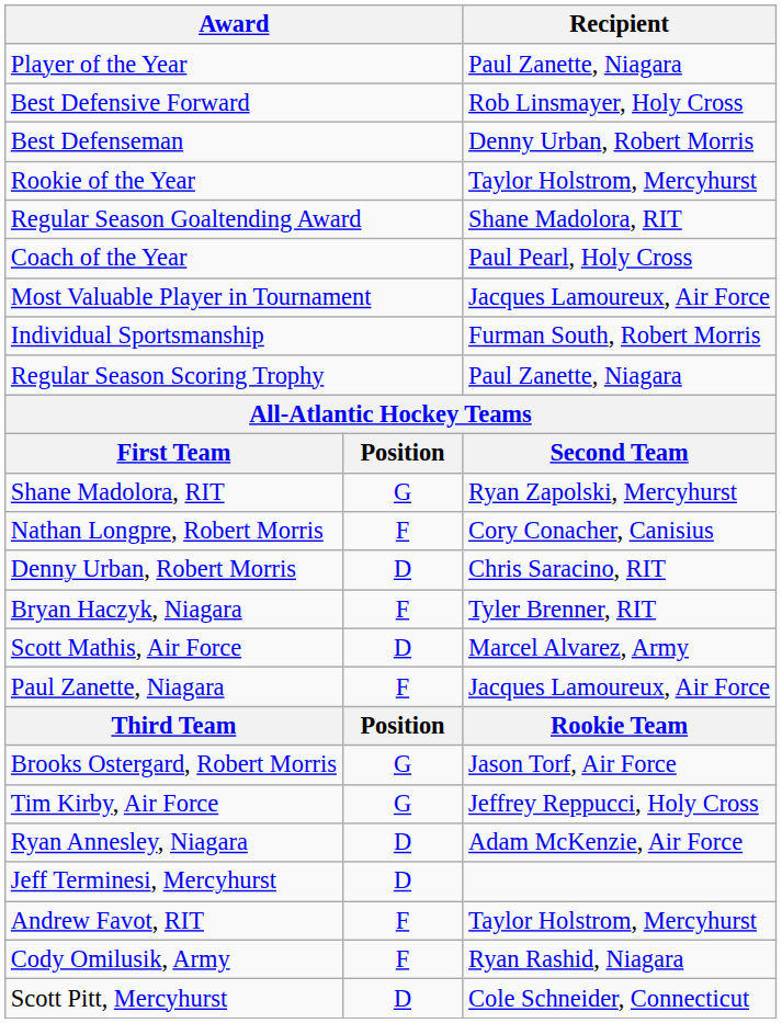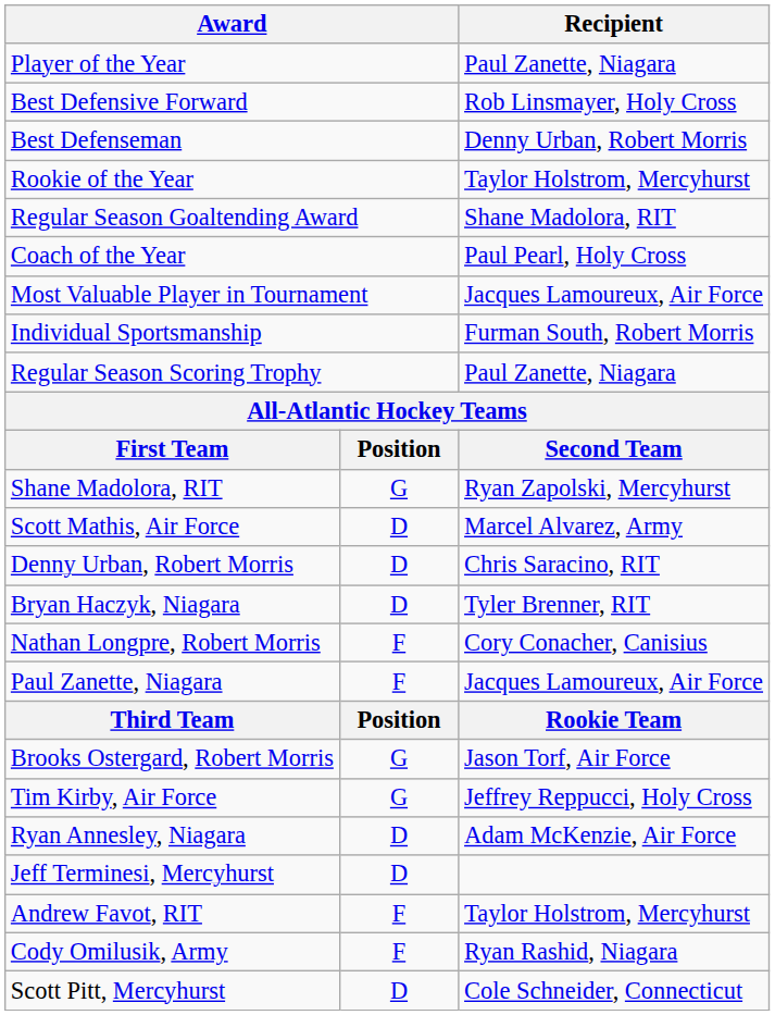 <table class="wikitable">
 <tr>
 <th colspan=2><a href='#'>Award</a></th>
 <th>Recipient</th>
 </tr>
 <tr>
 <td colspan=2><a href='#'>Player of the Year</a></td>
 <td><a href='#'>Paul Zanette</a>, <a href='#'>Niagara</a></td>
 </tr>
 <tr>
 <td colspan=2><a href='#'>Best Defensive Forward</a></td>
 <td><a href='#'>Rob Linsmayer</a>, <a href='#'>Holy Cross</a></td>
 </tr>
 <tr>
 <td colspan=2><a href='#'>Best Defenseman</a></td>
 <td><a href='#'>Denny Urban</a>, <a href='#'>Robert Morris</a></td>
 </tr>
 <tr>
 <td colspan=2><a href='#'>Rookie of the Year</a></td>
 <td><a href='#'>Taylor Holstrom</a>, <a href='#'>Mercyhurst</a></td>
 </tr>
 <tr>
 <td colspan=2><a href='#'>Regular Season Goaltending Award</a></td>
 <td><a href='#'>Shane Madolora</a>, <a href='#'>RIT</a></td>
 </tr>
 <tr>
 <td colspan=2><a href='#'>Coach of the Year</a></td>
 <td><a href='#'>Paul Pearl</a>, <a href='#'>Holy Cross</a></td>
 </tr>
 <tr>
 <td colspan=2><a href='#'>Most Valuable Player in Tournament</a></td>
 <td><a href='#'>Jacques Lamoureux</a>, <a href='#'>Air Force</a></td>
 </tr>
 <tr>
 <td colspan=2><a href='#'>Individual Sportsmanship</a></td>
 <td><a href='#'>Furman South</a>, <a href='#'>Robert Morris</a></td>
 </tr>
 <tr>
 <td colspan=2><a href='#'>Regular Season Scoring Trophy</a></td>
 <td><a href='#'>Paul Zanette</a>, <a href='#'>Niagara</a></td>
 </tr>
 <tr>
 <th colspan=3><a href='#'>All-Atlantic Hockey Teams</a></th>
 </tr>
 <tr>
 <th><a href='#'>First Team</a></th>
 <th>  Position  </th>
 <th><a href='#'>Second Team</a></th>
 </tr>
 <tr>
 <td><a href='#'>Shane Madolora</a>, <a href='#'>RIT</a></td>
 <td align=center><a href='#'>G</a></td>
 <td><a href='#'>Ryan Zapolski</a>, <a href='#'>Mercyhurst</a></td>
 </tr>
 <tr>
-<td><a href='#'>Nathan Longpre</a>, <a href='#'>Robert Morris</a></td>
-<td align=center><a href='#'>F</a></td>
-<td><a href='#'>Cory Conacher</a>, <a href='#'>Canisius</a></td>
+<td><a href='#'>Scott Mathis</a>, <a href='#'>Air Force</a></td>
+<td align=center><a href='#'>D</a></td>
+<td><a href='#'>Marcel Alvarez</a>, <a href='#'>Army</a></td>
 </tr>
 <tr>
 <td><a href='#'>Denny Urban</a>, <a href='#'>Robert Morris</a></td>
 <td align=center><a href='#'>D</a></td>
 <td><a href='#'>Chris Saracino</a>, <a href='#'>RIT</a></td>
 </tr>
 <tr>
 <td><a href='#'>Bryan Haczyk</a>, <a href='#'>Niagara</a></td>
-<td align=center><a href='#'>F</a></td>
+<td align=center><a href='#'>D</a></td>
 <td><a href='#'>Tyler Brenner</a>, <a href='#'>RIT</a></td>
 </tr>
 <tr>
-<td><a href='#'>Scott Mathis</a>, <a href='#'>Air Force</a></td>
-<td align=center><a href='#'>D</a></td>
-<td><a href='#'>Marcel Alvarez</a>, <a href='#'>Army</a></td>
+<td><a href='#'>Nathan Longpre</a>, <a href='#'>Robert Morris</a></td>
+<td align=center><a href='#'>F</a></td>
+<td><a href='#'>Cory Conacher</a>, <a href='#'>Canisius</a></td>
 </tr>
 <tr>
 <td><a href='#'>Paul Zanette</a>, <a href='#'>Niagara</a></td>
 <td align=center><a href='#'>F</a></td>
 <td><a href='#'>Jacques Lamoureux</a>, <a href='#'>Air Force</a></td>
 </tr>
 <tr>
 <th><a href='#'>Third Team</a></th>
 <th>  Position  </th>
 <th><a href='#'>Rookie Team</a></th>
 </tr>
 <tr>
 <td><a href='#'>Brooks Ostergard</a>, <a href='#'>Robert Morris</a></td>
 <td align=center><a href='#'>G</a></td>
 <td><a href='#'>Jason Torf</a>, <a href='#'>Air Force</a></td>
 </tr>
 <tr>
 <td><a href='#'>Tim Kirby</a>, <a href='#'>Air Force</a></td>
 <td align=center><a href='#'>G</a></td>
 <td><a href='#'>Jeffrey Reppucci</a>, <a href='#'>Holy Cross</a></td>
 </tr>
 <tr>
 <td><a href='#'>Ryan Annesley</a>, <a href='#'>Niagara</a></td>
 <td align=center><a href='#'>D</a></td>
 <td><a href='#'>Adam McKenzie</a>, <a href='#'>Air Force</a></td>
 </tr>
 <tr>
 <td><a href='#'>Jeff Terminesi</a>, <a href='#'>Mercyhurst</a></td>
 <td align=center><a href='#'>D</a></td>
 <td></td>
 </tr>
 <tr>
 <td><a href='#'>Andrew Favot</a>, <a href='#'>RIT</a></td>
 <td align=center><a href='#'>F</a></td>
 <td><a href='#'>Taylor Holstrom</a>, <a href='#'>Mercyhurst</a></td>
 </tr>
 <tr>
 <td><a href='#'>Cody Omilusik</a>, <a href='#'>Army</a></td>
 <td align=center><a href='#'>F</a></td>
 <td><a href='#'>Ryan Rashid</a>, <a href='#'>Niagara</a></td>
 </tr>
 <tr>
 <td>Scott Pitt, <a href='#'>Mercyhurst</a></td>
 <td align=center><a href='#'>D</a></td>
 <td><a href='#'>Cole Schneider</a>, <a href='#'>Connecticut</a></td>
 </tr>
 </table>
